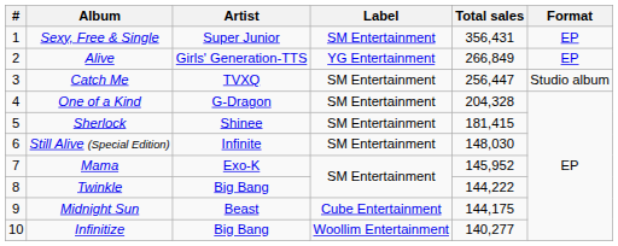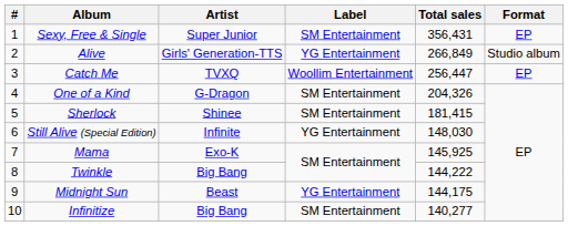 <table class="wikitable" style="text-align: center">
 <tr>
 <th>#</th>
 <th>Album</th>
 <th>Artist</th>
 <th>Label</th>
 <th>Total sales</th>
 <th>Format</th>
 </tr>
 <tr>
 <td>1</td>
 <td><em><a href='#'>Sexy, Free & Single</a></em></td>
 <td><a href='#'>Super Junior</a></td>
 <td><a href='#'>SM Entertainment</a></td>
 <td>356,431</td>
 <td><a href='#'>EP</a></td>
 </tr>
 <tr>
 <td>2</td>
 <td><em><a href='#'>Alive</a></em></td>
 <td><a href='#'>Girls' Generation-TTS</a></td>
 <td><a href='#'>YG Entertainment</a></td>
 <td>266,849</td>
-<td><a href='#'>EP</a></td>
+<td>Studio album</td>
 </tr>
 <tr>
 <td>3</td>
 <td><em><a href='#'>Catch Me</a></em></td>
 <td><a href='#'>TVXQ</a></td>
-<td>SM Entertainment</td>
+<td><a href='#'>Woollim Entertainment</a></td>
 <td>256,447</td>
-<td>Studio album</td>
+<td><a href='#'>EP</a></td>
 </tr>
 <tr>
 <td>4</td>
 <td><em><a href='#'>One of a Kind</a></em></td>
 <td><a href='#'>G-Dragon</a></td>
 <td>SM Entertainment</td>
-<td>204,328</td>
+<td>204,326</td>
 <td rowspan="7">EP</td>
 </tr>
 <tr>
 <td>5</td>
 <td><em><a href='#'>Sherlock</a></em></td>
 <td><a href='#'>Shinee</a></td>
 <td>SM Entertainment</td>
 <td>181,415</td>
 </tr>
 <tr>
 <td>6</td>
 <td><em><a href='#'>Still Alive</a> <small>(Special Edition)</small></em></td>
 <td><a href='#'>Infinite</a></td>
-<td>SM Entertainment</td>
+<td>YG Entertainment</td>
 <td>148,030</td>
 </tr>
 <tr>
 <td>7</td>
 <td><em><a href='#'>Mama</a></em></td>
 <td><a href='#'>Exo-K</a></td>
 <td rowspan="2">SM Entertainment</td>
-<td>145,952</td>
+<td>145,925</td>
 </tr>
 <tr>
 <td>8</td>
 <td><em><a href='#'>Twinkle</a></em></td>
 <td><a href='#'>Big Bang</a></td>
 <td>144,222</td>
 </tr>
 <tr>
 <td>9</td>
 <td><em><a href='#'>Midnight Sun</a></em></td>
 <td><a href='#'>Beast</a></td>
-<td><a href='#'>Cube Entertainment</a></td>
+<td><a href='#'>YG Entertainment</a></td>
 <td>144,175</td>
 </tr>
 <tr>
 <td>10</td>
 <td><em><a href='#'>Infinitize</a></em></td>
 <td><a href='#'>Big Bang</a></td>
-<td><a href='#'>Woollim Entertainment</a></td>
+<td>SM Entertainment</td>
 <td>140,277</td>
 </tr>
 </table>
